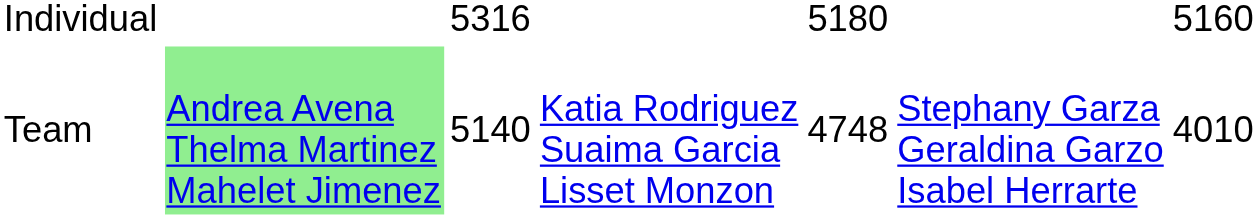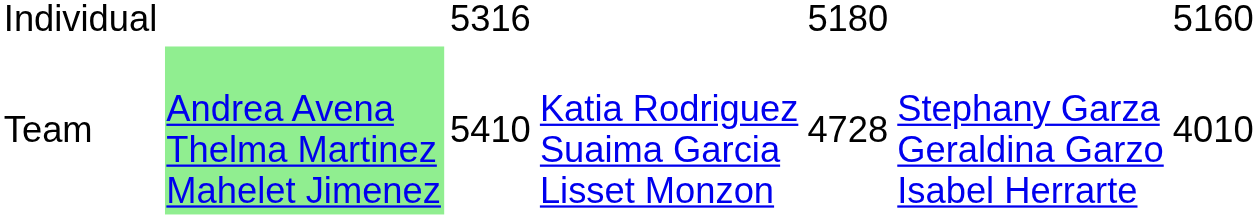 <table>
 <tr>
 <td>Individual</td>
 <td></td>
 <td>5316</td>
 <td></td>
 <td>5180</td>
 <td></td>
 <td>5160</td>
 </tr>
 <tr>
 <td>Team</td>
 <td style="background: lightgreen;"><br><a href='#'>Andrea Avena</a><br><a href='#'>Thelma Martinez</a><br><a href='#'>Mahelet Jimenez</a></td>
-<td>5140</td>
+<td>5410</td>
 <td><br><a href='#'>Katia Rodriguez</a><br><a href='#'>Suaima Garcia</a><br><a href='#'>Lisset Monzon</a></td>
-<td>4748</td>
+<td>4728</td>
 <td><br><a href='#'>Stephany Garza</a><br><a href='#'>Geraldina Garzo</a><br><a href='#'>Isabel Herrarte</a></td>
 <td>4010</td>
 </tr>
 </table>
